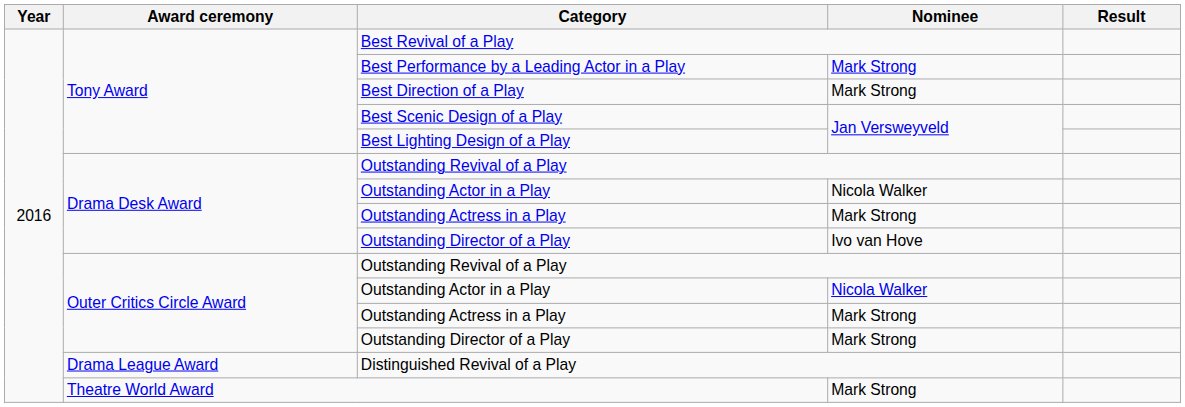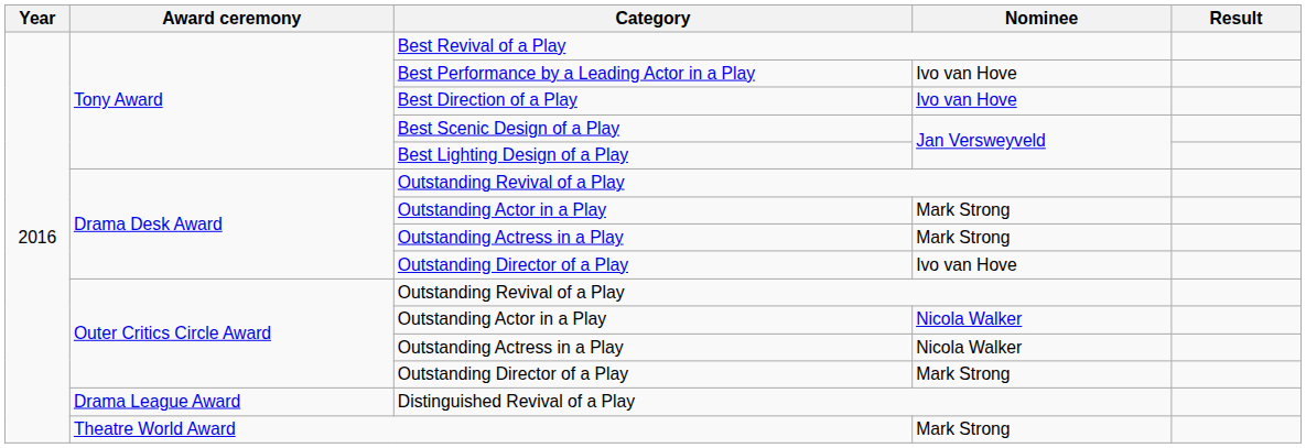 <table class="wikitable" width="95%">
 <tr>
 <th width="5%">Year</th>
 <th width="25%">Award ceremony</th>
 <th width="40%">Category</th>
 <th width="20%">Nominee</th>
 <th width="10%">Result</th>
 </tr>
 <tr>
 <td rowspan="15" align="center">2016</td>
 <td rowspan="5"><a href='#'>Tony Award</a></td>
 <td colspan="2"><a href='#'>Best Revival of a Play</a></td>
 <td></td>
 </tr>
 <tr>
 <td><a href='#'>Best Performance by a Leading Actor in a Play</a></td>
-<td><a href='#'>Mark Strong</a></td>
+<td>Ivo van Hove</td>
 <td></td>
 </tr>
 <tr>
 <td><a href='#'>Best Direction of a Play</a></td>
-<td>Mark Strong</td>
+<td><a href='#'>Ivo van Hove</a></td>
 <td></td>
 </tr>
 <tr>
 <td><a href='#'>Best Scenic Design of a Play</a></td>
 <td rowspan="2"><a href='#'>Jan Versweyveld</a></td>
 <td></td>
 </tr>
 <tr>
 <td><a href='#'>Best Lighting Design of a Play</a></td>
 <td></td>
 </tr>
 <tr>
 <td rowspan="4"><a href='#'>Drama Desk Award</a></td>
 <td colspan="2"><a href='#'>Outstanding Revival of a Play</a></td>
 <td></td>
 </tr>
 <tr>
 <td><a href='#'>Outstanding Actor in a Play</a></td>
-<td>Nicola Walker</td>
+<td>Mark Strong</td>
 <td></td>
 </tr>
 <tr>
 <td><a href='#'>Outstanding Actress in a Play</a></td>
 <td>Mark Strong</td>
 <td></td>
 </tr>
 <tr>
 <td><a href='#'>Outstanding Director of a Play</a></td>
 <td>Ivo van Hove</td>
 <td></td>
 </tr>
 <tr>
 <td rowspan="4"><a href='#'>Outer Critics Circle Award</a></td>
 <td colspan="2">Outstanding Revival of a Play</td>
 <td></td>
 </tr>
 <tr>
 <td>Outstanding Actor in a Play</td>
 <td><a href='#'>Nicola Walker</a></td>
 <td></td>
 </tr>
 <tr>
 <td>Outstanding Actress in a Play</td>
-<td>Mark Strong</td>
+<td>Nicola Walker</td>
 <td></td>
 </tr>
 <tr>
 <td>Outstanding Director of a Play</td>
 <td>Mark Strong</td>
 <td></td>
 </tr>
 <tr>
 <td><a href='#'>Drama League Award</a></td>
 <td colspan="2">Distinguished Revival of a Play</td>
 <td></td>
 </tr>
 <tr>
 <td colspan="2"><a href='#'>Theatre World Award</a></td>
 <td>Mark Strong</td>
 <td></td>
 </tr>
 </table>
